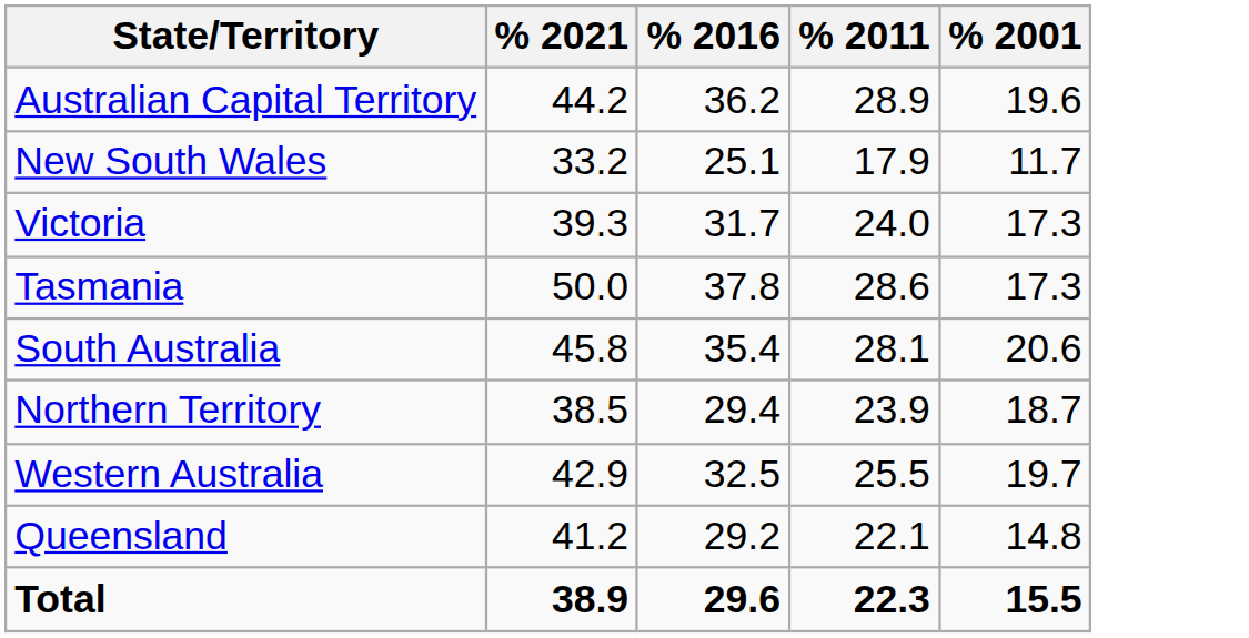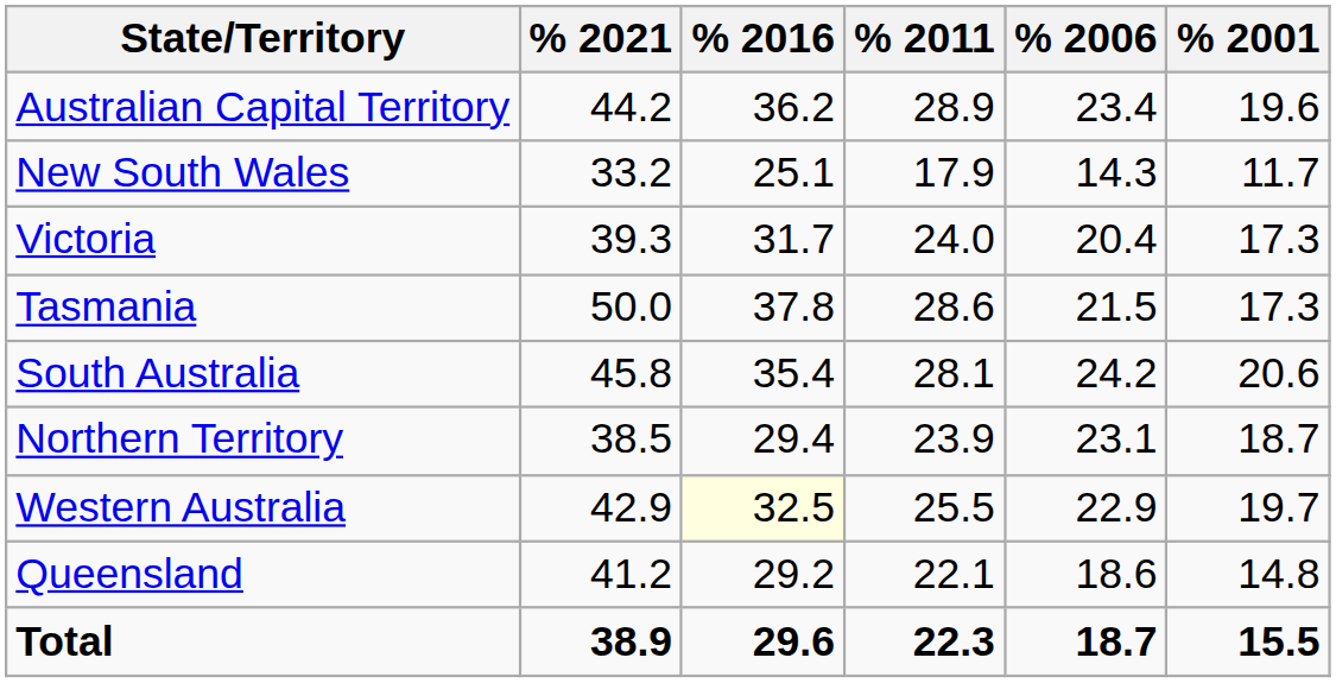 <table class="wikitable sortable">
 <tr>
 <th>State/Territory </th>
 <th>% 2021</th>
 <th>% 2016</th>
 <th>% 2011</th>
+<th>% 2006</th>
 <th>% 2001</th>
 </tr>
 <tr>
 <td><a href='#'>Australian Capital Territory</a></td>
 <td style="text-align:right">44.2</td>
 <td style="text-align:right">36.2</td>
 <td style="text-align:right">28.9</td>
+<td style="text-align:right">23.4</td>
 <td style="text-align:right">19.6</td>
 </tr>
 <tr>
 <td><a href='#'>New South Wales</a></td>
 <td style="text-align:right">33.2</td>
 <td style="text-align:right">25.1</td>
 <td style="text-align:right">17.9</td>
+<td style="text-align:right">14.3</td>
 <td style="text-align:right">11.7</td>
 </tr>
 <tr>
 <td><a href='#'>Victoria</a></td>
 <td style="text-align:right">39.3</td>
 <td style="text-align:right">31.7</td>
 <td style="text-align:right">24.0</td>
+<td style="text-align:right">20.4</td>
 <td style="text-align:right">17.3</td>
 </tr>
 <tr>
 <td><a href='#'>Tasmania</a></td>
 <td style="text-align:right">50.0</td>
 <td style="text-align:right">37.8</td>
 <td style="text-align:right">28.6</td>
+<td style="text-align:right">21.5</td>
 <td style="text-align:right">17.3</td>
 </tr>
 <tr>
 <td><a href='#'>South Australia</a></td>
 <td style="text-align:right">45.8</td>
 <td style="text-align:right">35.4</td>
 <td style="text-align:right">28.1</td>
+<td style="text-align:right">24.2</td>
 <td style="text-align:right">20.6</td>
 </tr>
 <tr>
 <td><a href='#'>Northern Territory</a></td>
 <td style="text-align:right">38.5</td>
 <td style="text-align:right">29.4</td>
 <td style="text-align:right">23.9</td>
+<td style="text-align:right">23.1</td>
 <td style="text-align:right">18.7</td>
 </tr>
 <tr>
 <td><a href='#'>Western Australia</a></td>
 <td style="text-align:right">42.9</td>
-<td style="text-align:right">32.5</td>
+<td style="background: lightyellow; text-align:right">32.5</td>
 <td style="text-align:right">25.5</td>
+<td style="text-align:right">22.9</td>
 <td style="text-align:right">19.7</td>
 </tr>
 <tr>
 <td><a href='#'>Queensland</a></td>
 <td style="text-align:right">41.2</td>
 <td style="text-align:right">29.2</td>
 <td style="text-align:right">22.1</td>
+<td style="text-align:right">18.6</td>
 <td style="text-align:right">14.8</td>
 </tr>
 <tr>
 <td><strong>Total</strong></td>
 <td style="text-align:right"><strong>38.9</strong></td>
 <td style="text-align:right"><strong>29.6</strong></td>
 <td style="text-align:right"><strong>22.3</strong></td>
+<td style="text-align:right"><strong>18.7</strong></td>
 <td style="text-align:right"><strong>15.5</strong></td>
 </tr>
 </table>
